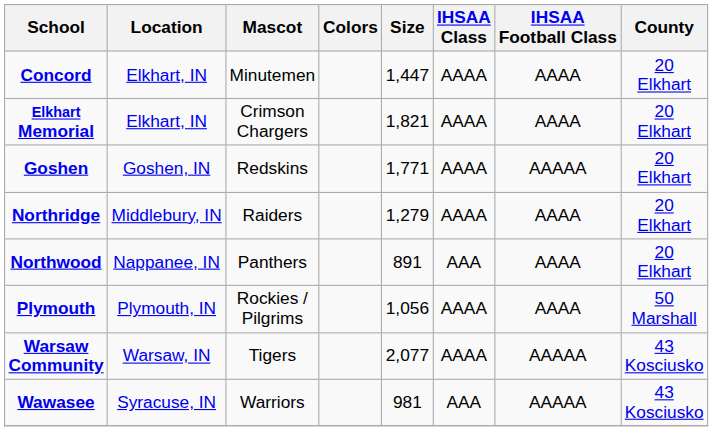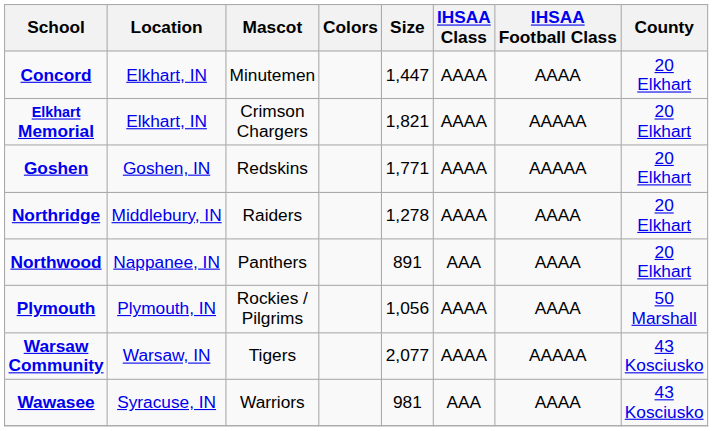 <table class="wikitable" style="text-align:center;">
 <tr>
 <th>School</th>
 <th>Location</th>
 <th>Mascot</th>
 <th>Colors</th>
 <th>Size</th>
 <th><a href='#'>IHSAA</a> <br> Class</th>
 <th><a href='#'>IHSAA</a> <br> Football Class</th>
 <th>County</th>
 </tr>
 <tr>
 <td><strong><a href='#'>Concord</a></strong></td>
 <td><a href='#'>Elkhart, IN</a></td>
 <td>Minutemen</td>
 <td> </td>
 <td>1,447</td>
 <td>AAAA</td>
 <td>AAAA</td>
 <td><a href='#'>20 <br> Elkhart</a></td>
 </tr>
 <tr>
 <td><strong><a href='#'><small>Elkhart</small> <br> Memorial</a></strong></td>
 <td><a href='#'>Elkhart, IN</a></td>
 <td>Crimson <br> Chargers</td>
 <td>  </td>
 <td>1,821</td>
 <td>AAAA</td>
-<td>AAAA</td>
+<td>AAAAA</td>
 <td><a href='#'>20 <br> Elkhart</a></td>
 </tr>
 <tr>
 <td><strong><a href='#'>Goshen</a></strong></td>
 <td><a href='#'>Goshen, IN</a></td>
 <td>Redskins</td>
 <td> </td>
 <td>1,771</td>
 <td>AAAA</td>
 <td>AAAAA</td>
 <td><a href='#'>20 <br> Elkhart</a></td>
 </tr>
 <tr>
 <td><strong><a href='#'>Northridge</a></strong></td>
 <td><a href='#'>Middlebury, IN</a></td>
 <td>Raiders</td>
 <td>  </td>
-<td>1,279</td>
+<td>1,278</td>
 <td>AAAA</td>
 <td>AAAA</td>
 <td><a href='#'>20 <br> Elkhart</a></td>
 </tr>
 <tr>
 <td><strong><a href='#'>Northwood</a></strong></td>
 <td><a href='#'>Nappanee, IN</a></td>
 <td>Panthers</td>
 <td>  </td>
 <td>891</td>
 <td>AAA</td>
 <td>AAAA</td>
 <td><a href='#'>20 <br> Elkhart</a></td>
 </tr>
 <tr>
 <td><strong><a href='#'>Plymouth</a></strong></td>
 <td><a href='#'>Plymouth, IN</a></td>
 <td>Rockies / <br> Pilgrims</td>
 <td> </td>
 <td>1,056</td>
 <td>AAAA</td>
 <td>AAAA</td>
 <td><a href='#'>50 <br> Marshall</a></td>
 </tr>
 <tr>
 <td><strong><a href='#'>Warsaw <br> Community</a></strong></td>
 <td><a href='#'>Warsaw, IN</a></td>
 <td>Tigers</td>
 <td>  </td>
 <td>2,077</td>
 <td>AAAA</td>
 <td>AAAAA</td>
 <td><a href='#'>43 <br> Kosciusko</a></td>
 </tr>
 <tr>
 <td><strong><a href='#'>Wawasee</a></strong></td>
 <td><a href='#'>Syracuse, IN</a></td>
 <td>Warriors</td>
 <td>  </td>
 <td>981</td>
 <td>AAA</td>
-<td>AAAAA</td>
+<td>AAAA</td>
 <td><a href='#'>43 <br> Kosciusko</a></td>
 </tr>
 <tr>
 </tr>
 </table>
